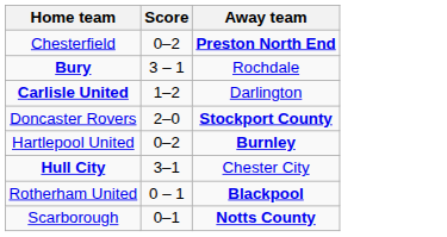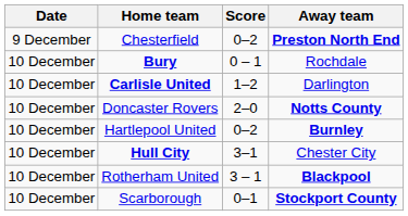 <table class="wikitable" style="text-align: center">
 <tr>
+<th>Date</th>
 <th>Home team</th>
 <th>Score</th>
 <th>Away team</th>
 </tr>
 <tr>
+<td>9 December</td>
 <td><a href='#'>Chesterfield</a></td>
 <td>0–2</td>
 <td><strong><a href='#'>Preston North End</a></strong></td>
 </tr>
 <tr>
+<td>10 December</td>
 <td><strong><a href='#'>Bury</a></strong></td>
-<td>3 – 1</td>
+<td>0 – 1</td>
 <td><a href='#'>Rochdale</a></td>
 </tr>
 <tr>
+<td>10 December</td>
 <td><strong><a href='#'>Carlisle United</a></strong></td>
 <td>1–2</td>
 <td><a href='#'>Darlington</a></td>
 </tr>
 <tr>
+<td>10 December</td>
 <td><a href='#'>Doncaster Rovers</a></td>
 <td>2–0</td>
-<td><strong><a href='#'>Stockport County</a></strong></td>
+<td><strong><a href='#'>Notts County</a></strong></td>
 </tr>
 <tr>
+<td>10 December</td>
 <td><a href='#'>Hartlepool United</a></td>
 <td>0–2</td>
 <td><strong><a href='#'>Burnley</a></strong></td>
 </tr>
 <tr>
+<td>10 December</td>
 <td><strong><a href='#'>Hull City</a></strong></td>
 <td>3–1</td>
 <td><a href='#'>Chester City</a></td>
 </tr>
 <tr>
+<td>10 December</td>
 <td><a href='#'>Rotherham United</a></td>
-<td>0 – 1</td>
+<td>3 – 1</td>
 <td><strong><a href='#'>Blackpool</a></strong></td>
 </tr>
 <tr>
+<td>10 December</td>
 <td><a href='#'>Scarborough</a></td>
 <td>0–1</td>
-<td><strong><a href='#'>Notts County</a></strong></td>
+<td><strong><a href='#'>Stockport County</a></strong></td>
 </tr>
 </table>
